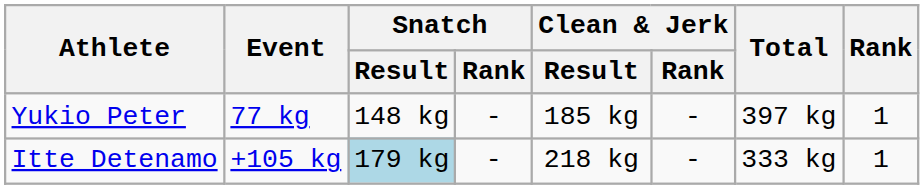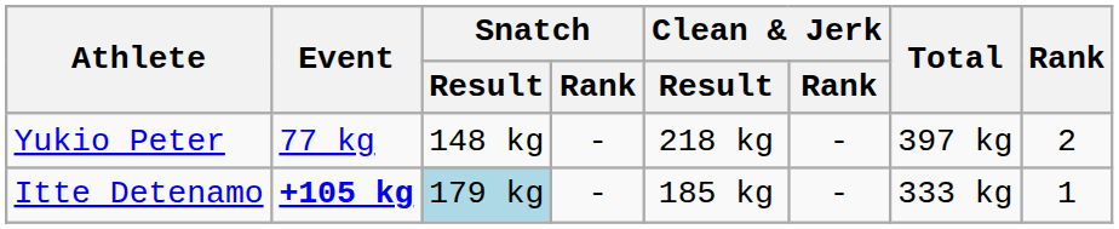 <table class="wikitable" style="font-size:90%">
 <tr>
 <th rowspan="2">Athlete</th>
 <th rowspan="2">Event</th>
 <th colspan="2">Snatch</th>
 <th colspan="2">Clean & Jerk</th>
 <th rowspan="2">Total</th>
 <th rowspan="2">Rank</th>
 </tr>
 <tr>
 <th>Result</th>
 <th>Rank</th>
 <th>Result</th>
 <th>Rank</th>
 </tr>
 <tr>
 <td><a href='#'>Yukio Peter</a></td>
 <td><a href='#'>77 kg</a></td>
 <td align=center>148 kg</td>
 <td align=center>-</td>
-<td align=center>185 kg</td>
+<td align=center>218 kg</td>
 <td align=center>-</td>
 <td align=center>397 kg</td>
-<td align=center>1</td>
+<td align=center>2</td>
 </tr>
 <tr>
 <td><a href='#'>Itte Detenamo</a></td>
-<td><a href='#'>+105 kg</a></td>
+<td><strong><a href='#'>+105 kg</a></strong></td>
 <td align=center style="background: lightblue;">179 kg</td>
 <td align=center>-</td>
-<td align=center>218 kg</td>
+<td align=center>185 kg</td>
 <td align=center>-</td>
 <td align=center>333 kg</td>
 <td align=center>1</td>
 </tr>
 </table>
